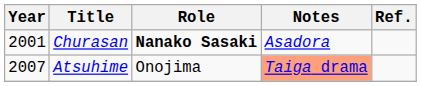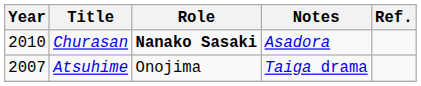 <table class="wikitable">
 <tr>
 <th>Year</th>
 <th>Title</th>
 <th>Role</th>
 <th>Notes</th>
 <th>Ref.</th>
 </tr>
 <tr>
-<td>2001</td>
+<td>2010</td>
 <td><em><a href='#'>Churasan</a></em></td>
 <td><strong>Nanako Sasaki</strong></td>
 <td><em><a href='#'>Asadora</a></em></td>
 <td></td>
 </tr>
 <tr>
 <td>2007</td>
 <td><em><a href='#'>Atsuhime</a></em></td>
 <td>Onojima</td>
-<td style="background: lightsalmon;"><a href='#'><em>Taiga</em> drama</a></td>
+<td><a href='#'><em>Taiga</em> drama</a></td>
 <td></td>
 </tr>
 <tr>
 </tr>
 </table>
